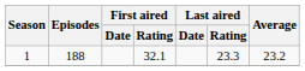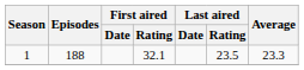 <table class="wikitable" style="text-align: center">
 <tr>
 <th scope="col" rowspan="2">Season</th>
 <th scope="col" rowspan="2" colspan="1">Episodes</th>
 <th scope="col" colspan="2">First aired</th>
 <th scope="col" colspan="2">Last aired</th>
 <th scope="col" rowspan="2" colspan="1">Average</th>
 </tr>
 <tr>
 <th scope="col">Date</th>
 <th scope="col">Rating</th>
 <th scope="col">Date</th>
 <th scope="col">Rating</th>
 </tr>
 <tr>
 <td>1</td>
 <td>188</td>
 <td></td>
 <td>32.1</td>
 <td></td>
+<td>23.5</td>
 <td>23.3</td>
-<td>23.2</td>
 </tr>
 <tr>
 </tr>
 </table>
